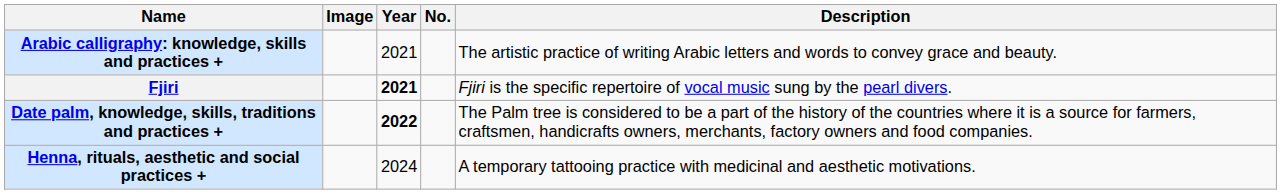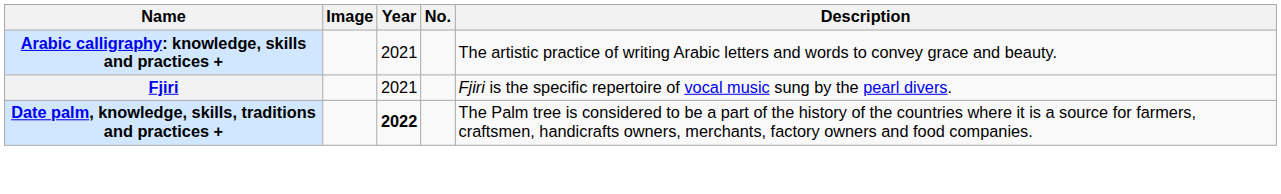 <table class="wikitable sortable plainrowheaders">
 <tr>
 <th style="width:25%">Name</th>
 <th class="unsortable">Image</th>
 <th>Year</th>
 <th>No.</th>
 <th class="unsortable">Description</th>
 </tr>
 <tr>
 <th scope="row" style="background:#D0E7FF;"><a href='#'>Arabic calligraphy</a>: knowledge, skills and practices +</th>
 <td></td>
 <td>2021</td>
 <td></td>
 <td>The artistic practice of writing Arabic letters and words to convey grace and beauty.</td>
 </tr>
 <tr>
 <th scope="row"><a href='#'>Fjiri</a></th>
 <td></td>
-<td><strong>2021</strong></td>
+<td>2021</td>
 <td></td>
 <td><em>Fjiri</em> is the specific repertoire of <a href='#'>vocal music</a> sung by the <a href='#'>pearl divers</a>.</td>
 </tr>
 <tr>
 <th scope="row" style="background:#D0E7FF;"><a href='#'>Date palm</a>, knowledge, skills, traditions and practices +</th>
 <td></td>
 <td><strong>2022</strong></td>
 <td></td>
 <td>The Palm tree is considered to be a part of the history of the countries where it is a source for farmers, craftsmen, handicrafts owners, merchants, factory owners and food companies.</td>
 </tr>
-<tr>
-<th scope="row" style="background:#D0E7FF;"><a href='#'>Henna</a>, rituals, aesthetic and social practices +</th>
-<td></td>
-<td>2024</td>
-<td></td>
-<td>A temporary tattooing practice with medicinal and aesthetic motivations.</td>
-</tr>
 </table>
